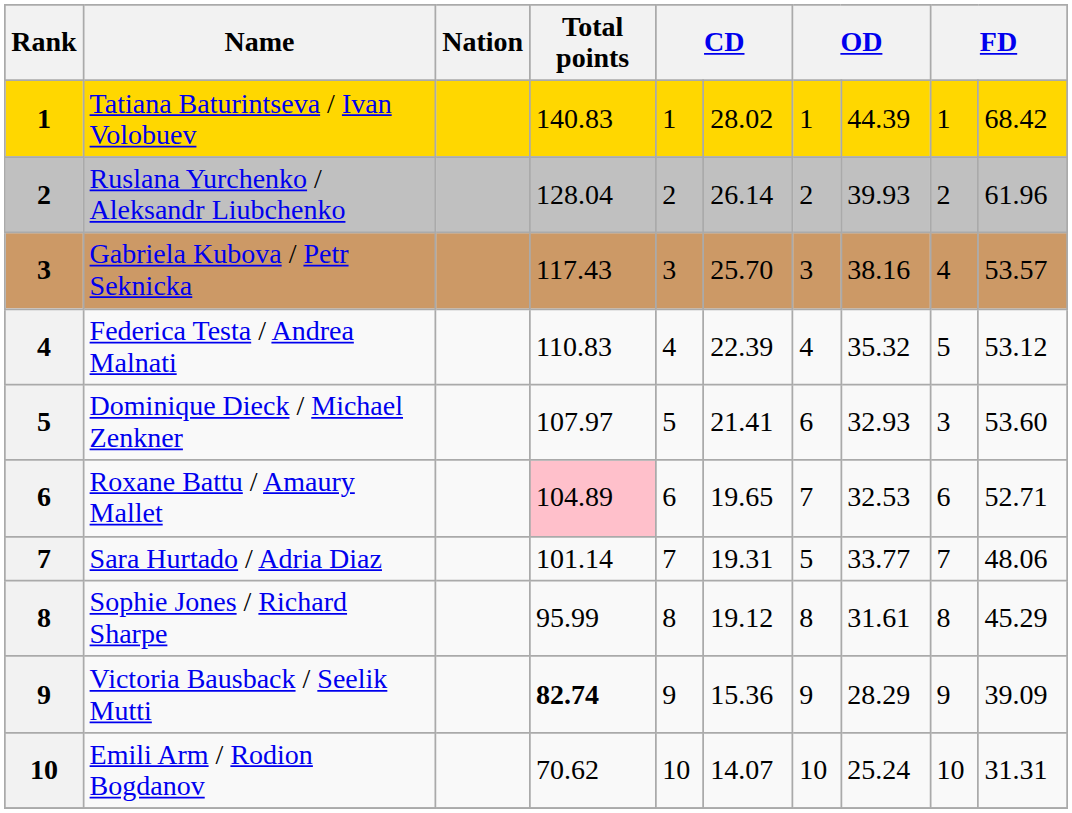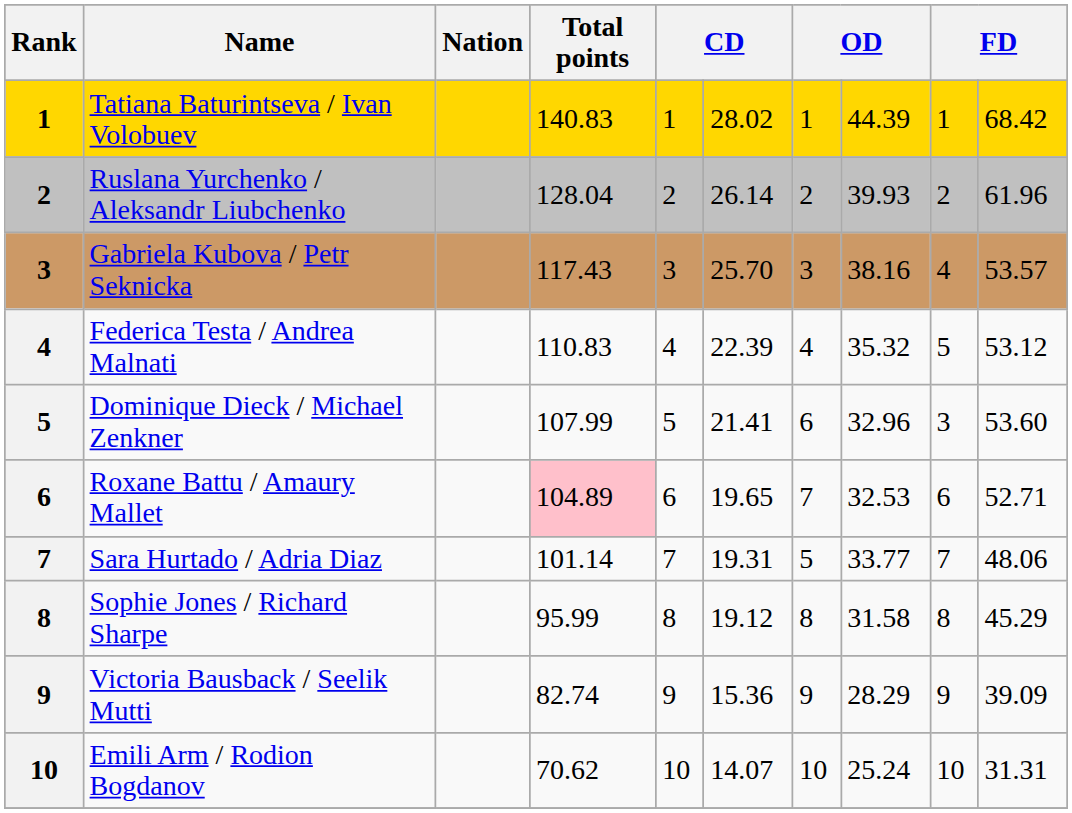 <table class="wikitable sortable">
 <tr>
 <th>Rank</th>
 <th>Name</th>
 <th>Nation</th>
 <th>Total points</th>
 <th colspan="2" width="80px"><a href='#'>CD</a></th>
 <th colspan="2" width="80px"><a href='#'>OD</a></th>
 <th colspan="2" width="80px"><a href='#'>FD</a></th>
 </tr>
 <tr bgcolor="gold">
 <td align="center"><strong>1</strong></td>
 <td><a href='#'>Tatiana Baturintseva</a> / <a href='#'>Ivan Volobuev</a></td>
 <td></td>
 <td>140.83</td>
 <td>1</td>
 <td>28.02</td>
 <td>1</td>
 <td>44.39</td>
 <td>1</td>
 <td>68.42</td>
 </tr>
 <tr bgcolor="silver">
 <td align="center"><strong>2</strong></td>
 <td><a href='#'>Ruslana Yurchenko</a> / <a href='#'>Aleksandr Liubchenko</a></td>
 <td></td>
 <td>128.04</td>
 <td>2</td>
 <td>26.14</td>
 <td>2</td>
 <td>39.93</td>
 <td>2</td>
 <td>61.96</td>
 </tr>
 <tr bgcolor="cc9966">
 <td align="center"><strong>3</strong></td>
 <td><a href='#'>Gabriela Kubova</a> / <a href='#'>Petr Seknicka</a></td>
 <td></td>
 <td>117.43</td>
 <td>3</td>
 <td>25.70</td>
 <td>3</td>
 <td>38.16</td>
 <td>4</td>
 <td>53.57</td>
 </tr>
 <tr>
 <th>4</th>
 <td><a href='#'>Federica Testa</a> / <a href='#'>Andrea Malnati</a></td>
 <td></td>
 <td>110.83</td>
 <td>4</td>
 <td>22.39</td>
 <td>4</td>
 <td>35.32</td>
 <td>5</td>
 <td>53.12</td>
 </tr>
 <tr>
 <th>5</th>
 <td><a href='#'>Dominique Dieck</a> / <a href='#'>Michael Zenkner</a></td>
 <td></td>
-<td>107.97</td>
+<td>107.99</td>
 <td>5</td>
 <td>21.41</td>
 <td>6</td>
-<td>32.93</td>
+<td>32.96</td>
 <td>3</td>
 <td>53.60</td>
 </tr>
 <tr>
 <th>6</th>
 <td><a href='#'>Roxane Battu</a> / <a href='#'>Amaury Mallet</a></td>
 <td></td>
 <td style="background: pink;">104.89</td>
 <td>6</td>
 <td>19.65</td>
 <td>7</td>
 <td>32.53</td>
 <td>6</td>
 <td>52.71</td>
 </tr>
 <tr>
 <th>7</th>
 <td><a href='#'>Sara Hurtado</a> / <a href='#'>Adria Diaz</a></td>
 <td></td>
 <td>101.14</td>
 <td>7</td>
 <td>19.31</td>
 <td>5</td>
 <td>33.77</td>
 <td>7</td>
 <td>48.06</td>
 </tr>
 <tr>
 <th>8</th>
 <td><a href='#'>Sophie Jones</a> / <a href='#'>Richard Sharpe</a></td>
 <td></td>
 <td>95.99</td>
 <td>8</td>
 <td>19.12</td>
 <td>8</td>
-<td>31.61</td>
+<td>31.58</td>
 <td>8</td>
 <td>45.29</td>
 </tr>
 <tr>
 <th>9</th>
 <td><a href='#'>Victoria Bausback</a> / <a href='#'>Seelik Mutti</a></td>
 <td></td>
-<td><strong>82.74</strong></td>
+<td>82.74</td>
 <td>9</td>
 <td>15.36</td>
 <td>9</td>
 <td>28.29</td>
 <td>9</td>
 <td>39.09</td>
 </tr>
 <tr>
 <th>10</th>
 <td><a href='#'>Emili Arm</a> / <a href='#'>Rodion Bogdanov</a></td>
 <td></td>
 <td>70.62</td>
 <td>10</td>
 <td>14.07</td>
 <td>10</td>
 <td>25.24</td>
 <td>10</td>
 <td>31.31</td>
 </tr>
 <tr>
 </tr>
 </table>
